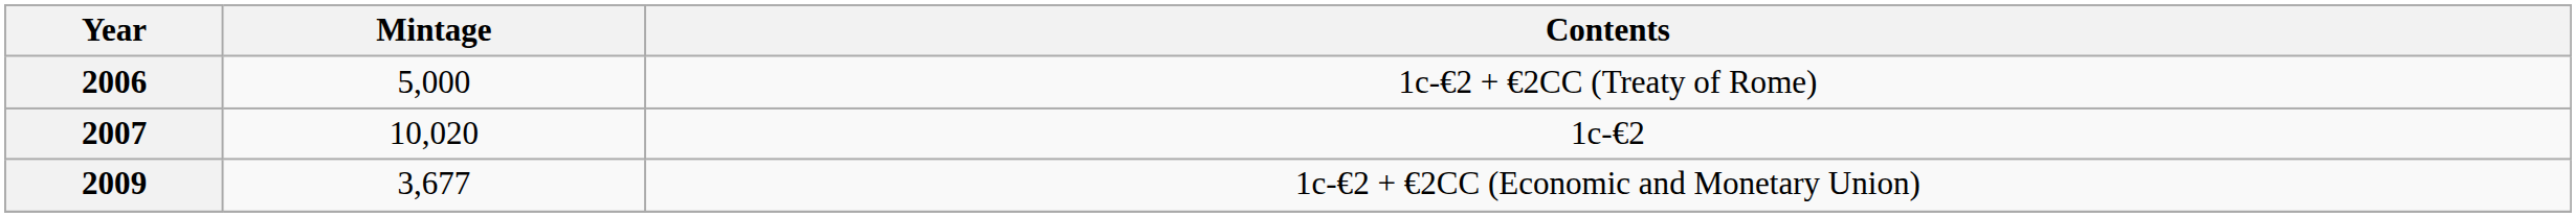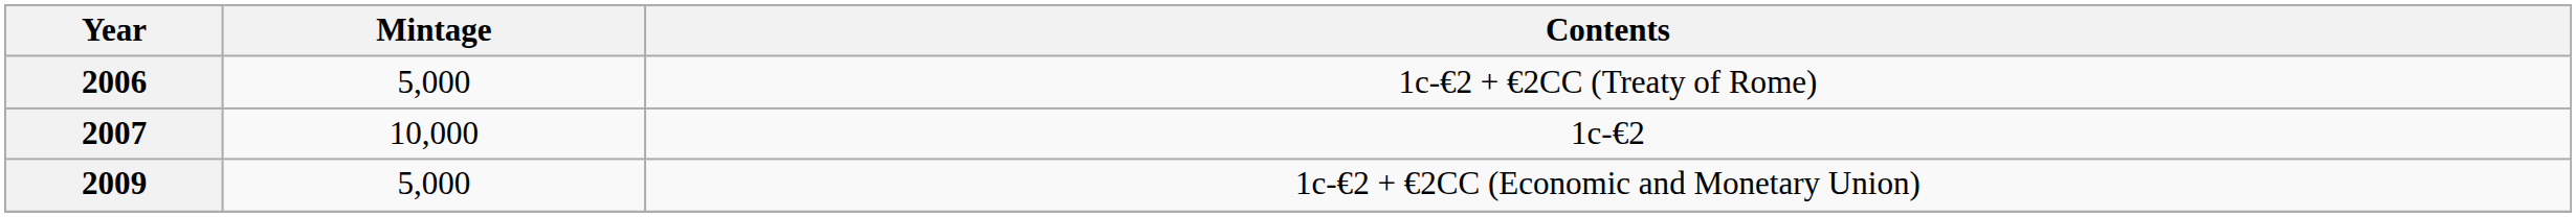 <table class="wikitable" style="width:100%;text-align:center">
 <tr>
 <th width=100px>Year</th>
 <th width=200px>Mintage</th>
 <th>Contents</th>
 </tr>
 <tr>
 <th>2006</th>
 <td>5,000</td>
 <td>1c-€2 + €2CC (Treaty of Rome)</td>
 </tr>
 <tr>
 <th>2007</th>
-<td>10,020</td>
+<td>10,000</td>
 <td>1c-€2</td>
 </tr>
 <tr>
 <th>2009</th>
-<td>3,677</td>
+<td>5,000</td>
 <td>1c-€2 + €2CC (Economic and Monetary Union)</td>
 </tr>
 <tr>
 </tr>
 </table>
